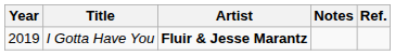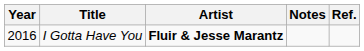 <table class="wikitable">
 <tr>
 <th>Year</th>
 <th>Title</th>
 <th>Artist</th>
 <th>Notes</th>
 <th>Ref.</th>
 </tr>
 <tr>
-<td>2019</td>
+<td>2016</td>
 <td><em>I Gotta Have You</em></td>
 <td><strong>Fluir & Jesse Marantz</strong></td>
 <td></td>
 <td></td>
 </tr>
 </table>
